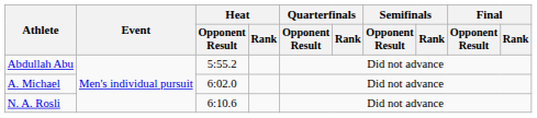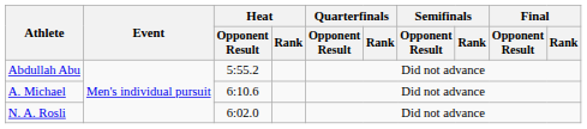 <table class="wikitable" style="font-size:90%;">
 <tr>
 <th rowspan=2>Athlete</th>
 <th rowspan=2>Event</th>
 <th colspan=2>Heat</th>
 <th colspan=2>Quarterfinals</th>
 <th colspan=2>Semifinals</th>
 <th colspan=2>Final</th>
 </tr>
 <tr style="font-size:95%">
 <th>Opponent<br>Result</th>
 <th>Rank</th>
 <th>Opponent<br>Result</th>
 <th>Rank</th>
 <th>Opponent<br>Result</th>
 <th>Rank</th>
 <th>Opponent<br>Result</th>
 <th>Rank</th>
 </tr>
 <tr align=center>
 <td align=left><a href='#'>Abdullah Abu</a></td>
 <td align=left rowspan=3><a href='#'>Men's individual pursuit</a></td>
 <td>5:55.2</td>
 <td></td>
 <td colspan=6>Did not advance</td>
 </tr>
 <tr align=center>
 <td align=left><a href='#'>A. Michael</a></td>
-<td>6:02.0</td>
+<td>6:10.6</td>
 <td></td>
 <td colspan=6>Did not advance</td>
 </tr>
 <tr align=center>
 <td align=left><a href='#'>N. A. Rosli</a></td>
-<td>6:10.6</td>
+<td>6:02.0</td>
 <td></td>
 <td colspan=6>Did not advance</td>
 </tr>
 </table>
